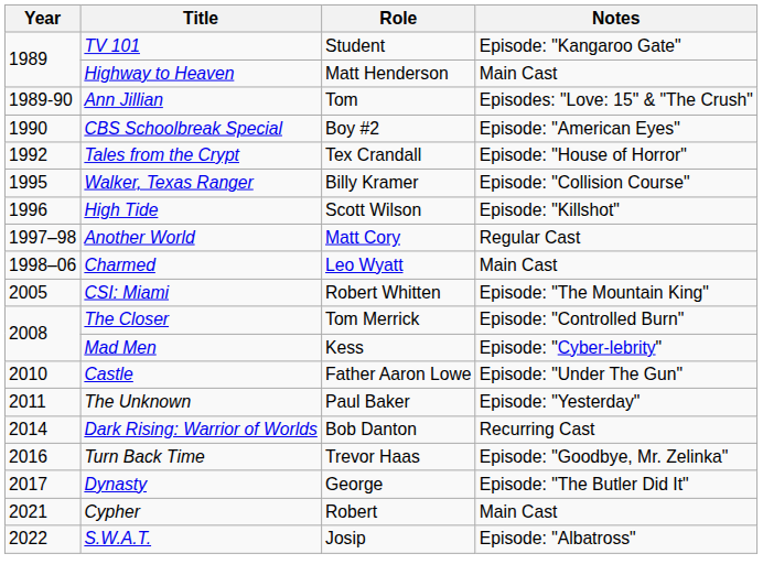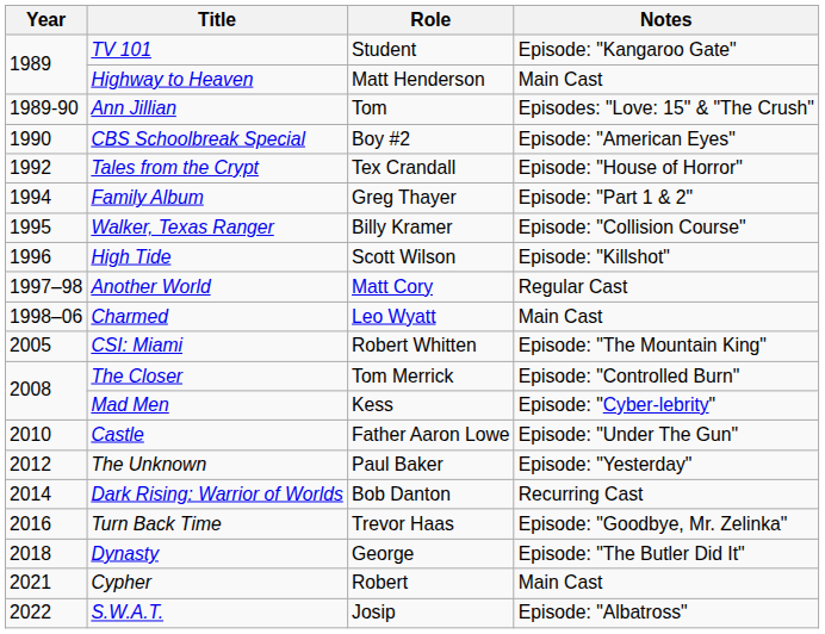 <table class="wikitable">
 <tr>
 <th>Year</th>
 <th>Title</th>
 <th>Role</th>
 <th>Notes</th>
 </tr>
 <tr>
 <td rowspan="2">1989</td>
 <td><em><a href='#'>TV 101</a></em></td>
 <td>Student</td>
 <td>Episode:  "Kangaroo Gate"</td>
 </tr>
 <tr>
 <td><em><a href='#'>Highway to Heaven</a></em></td>
 <td>Matt Henderson</td>
 <td>Main Cast</td>
 </tr>
 <tr>
 <td>1989-90</td>
 <td><em><a href='#'>Ann Jillian</a></em></td>
 <td>Tom</td>
 <td>Episodes: "Love: 15" & "The Crush"</td>
 </tr>
 <tr>
 <td>1990</td>
 <td><em><a href='#'>CBS Schoolbreak Special</a></em></td>
 <td>Boy #2</td>
 <td>Episode: "American Eyes"</td>
 </tr>
 <tr>
 <td>1992</td>
 <td><em><a href='#'>Tales from the Crypt</a></em></td>
 <td>Tex Crandall</td>
 <td>Episode: "House of Horror"</td>
+</tr>
+<tr>
+<td>1994</td>
+<td><em><a href='#'>Family Album</a></em></td>
+<td>Greg Thayer</td>
+<td>Episode: "Part 1 & 2"</td>
 </tr>
 <tr>
 <td>1995</td>
 <td><em><a href='#'>Walker, Texas Ranger</a></em></td>
 <td>Billy Kramer</td>
 <td>Episode: "Collision Course"</td>
 </tr>
 <tr>
 <td>1996</td>
 <td><em><a href='#'>High Tide</a></em></td>
 <td>Scott Wilson</td>
 <td>Episode: "Killshot"</td>
 </tr>
 <tr>
 <td>1997–98</td>
 <td><em><a href='#'>Another World</a></em></td>
 <td><a href='#'>Matt Cory</a></td>
 <td>Regular Cast</td>
 </tr>
 <tr>
 <td>1998–06</td>
 <td><em><a href='#'>Charmed</a></em></td>
 <td><a href='#'>Leo Wyatt</a></td>
 <td>Main Cast</td>
 </tr>
 <tr>
 <td>2005</td>
 <td><em><a href='#'>CSI: Miami</a></em></td>
 <td>Robert Whitten</td>
 <td>Episode: "The Mountain King"</td>
 </tr>
 <tr>
 <td rowspan=2>2008</td>
 <td><em><a href='#'>The Closer</a></em></td>
 <td>Tom Merrick</td>
 <td>Episode: "Controlled Burn"</td>
 </tr>
 <tr>
 <td><em><a href='#'>Mad Men</a></em></td>
 <td>Kess</td>
 <td>Episode: "<a href='#'>Cyber-lebrity</a>"</td>
 </tr>
 <tr>
 <td>2010</td>
 <td><em><a href='#'>Castle</a></em></td>
 <td>Father Aaron Lowe</td>
 <td>Episode: "Under The Gun"</td>
 </tr>
 <tr>
-<td>2011</td>
+<td>2012</td>
 <td><em>The Unknown</em></td>
 <td>Paul Baker</td>
 <td>Episode: "Yesterday"</td>
 </tr>
 <tr>
 <td>2014</td>
 <td><em><a href='#'>Dark Rising: Warrior of Worlds</a></em></td>
 <td>Bob Danton</td>
 <td>Recurring Cast</td>
 </tr>
 <tr>
 <td>2016</td>
 <td><em>Turn Back Time</em></td>
 <td>Trevor Haas</td>
 <td>Episode:  "Goodbye, Mr. Zelinka"</td>
 </tr>
 <tr>
-<td>2017</td>
+<td>2018</td>
 <td><em><a href='#'>Dynasty</a></em></td>
 <td>George</td>
 <td>Episode: "The Butler Did It"</td>
 </tr>
 <tr>
 <td>2021</td>
 <td><em>Cypher</em></td>
 <td>Robert</td>
 <td>Main Cast</td>
 </tr>
 <tr>
 <td>2022</td>
 <td><em><a href='#'>S.W.A.T.</a></em></td>
 <td>Josip</td>
 <td>Episode: "Albatross"</td>
 </tr>
 </table>
